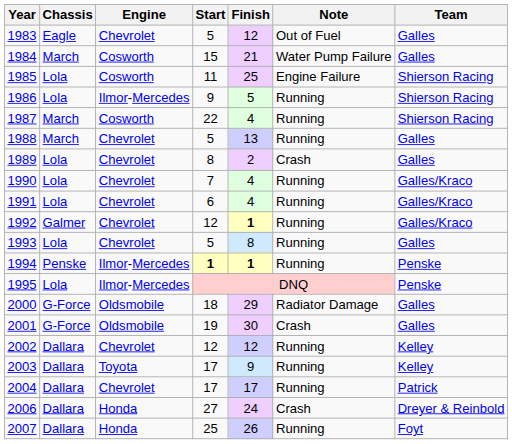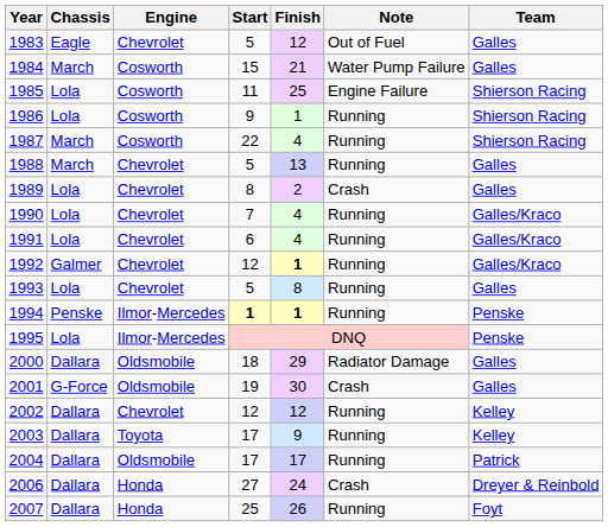 <table class="wikitable" style="font-size: 95%;">
 <tr>
 <th>Year</th>
 <th>Chassis</th>
 <th>Engine</th>
 <th>Start</th>
 <th>Finish</th>
 <th>Note</th>
 <th>Team</th>
 </tr>
 <tr>
 <td><a href='#'>1983</a></td>
 <td><a href='#'>Eagle</a></td>
 <td><a href='#'>Chevrolet</a></td>
 <td align=center>5</td>
 <td align=center style="background:#EFCFFF;">12</td>
 <td>Out of Fuel</td>
 <td><a href='#'>Galles</a></td>
 </tr>
 <tr>
 <td><a href='#'>1984</a></td>
 <td><a href='#'>March</a></td>
 <td><a href='#'>Cosworth</a></td>
 <td align=center>15</td>
 <td align=center style="background:#EFCFFF;">21</td>
 <td>Water Pump Failure</td>
 <td><a href='#'>Galles</a></td>
 </tr>
 <tr>
 <td><a href='#'>1985</a></td>
 <td><a href='#'>Lola</a></td>
 <td><a href='#'>Cosworth</a></td>
 <td align=center>11</td>
 <td align=center style="background:#EFCFFF;">25</td>
 <td>Engine Failure</td>
 <td><a href='#'>Shierson Racing</a></td>
 </tr>
 <tr>
 <td><a href='#'>1986</a></td>
 <td><a href='#'>Lola</a></td>
-<td><a href='#'>Ilmor</a>-<a href='#'>Mercedes</a></td>
+<td><a href='#'>Cosworth</a></td>
 <td align=center>9</td>
-<td align=center style="background:#DFFFDF;">5</td>
+<td align=center style="background:#DFFFDF;">1</td>
 <td>Running</td>
 <td><a href='#'>Shierson Racing</a></td>
 </tr>
 <tr>
 <td><a href='#'>1987</a></td>
 <td><a href='#'>March</a></td>
 <td><a href='#'>Cosworth</a></td>
 <td align=center>22</td>
 <td align=center style="background:#DFFFDF;">4</td>
 <td>Running</td>
 <td><a href='#'>Shierson Racing</a></td>
 </tr>
 <tr>
 <td><a href='#'>1988</a></td>
 <td><a href='#'>March</a></td>
 <td><a href='#'>Chevrolet</a></td>
 <td align=center>5</td>
 <td align=center style="background:#CFCFFF;">13</td>
 <td>Running</td>
 <td><a href='#'>Galles</a></td>
 </tr>
 <tr>
 <td><a href='#'>1989</a></td>
 <td><a href='#'>Lola</a></td>
 <td><a href='#'>Chevrolet</a></td>
 <td align=center>8</td>
 <td align=center style="background:#EFCFFF;">2</td>
 <td>Crash</td>
 <td><a href='#'>Galles</a></td>
 </tr>
 <tr>
 <td><a href='#'>1990</a></td>
 <td><a href='#'>Lola</a></td>
 <td><a href='#'>Chevrolet</a></td>
 <td align=center>7</td>
 <td align=center style="background:#DFFFDF;">4</td>
 <td>Running</td>
 <td><a href='#'>Galles/Kraco</a></td>
 </tr>
 <tr>
 <td><a href='#'>1991</a></td>
 <td><a href='#'>Lola</a></td>
 <td><a href='#'>Chevrolet</a></td>
 <td align=center>6</td>
 <td align=center style="background:#DFFFDF;">4</td>
 <td>Running</td>
 <td><a href='#'>Galles/Kraco</a></td>
 </tr>
 <tr>
 <td><a href='#'>1992</a></td>
 <td><a href='#'>Galmer</a></td>
 <td><a href='#'>Chevrolet</a></td>
 <td align=center>12</td>
 <td align=center style="background:#FFFFBF;"><strong>1</strong></td>
 <td>Running</td>
 <td><a href='#'>Galles/Kraco</a></td>
 </tr>
 <tr>
 <td><a href='#'>1993</a></td>
 <td><a href='#'>Lola</a></td>
 <td><a href='#'>Chevrolet</a></td>
 <td align=center>5</td>
 <td align=center style="background:#CFEAFF;">8</td>
 <td>Running</td>
 <td><a href='#'>Galles</a></td>
 </tr>
 <tr>
 <td><a href='#'>1994</a></td>
 <td><a href='#'>Penske</a></td>
 <td><a href='#'>Ilmor</a>-<a href='#'>Mercedes</a></td>
 <td align=center style="background:#FFFFBF;"><strong>1</strong></td>
 <td align=center style="background:#FFFFBF;"><strong>1</strong></td>
 <td>Running</td>
 <td><a href='#'>Penske</a></td>
 </tr>
 <tr>
 <td><a href='#'>1995</a></td>
 <td><a href='#'>Lola</a></td>
 <td><a href='#'>Ilmor</a>-<a href='#'>Mercedes</a></td>
 <td align=center colspan=3 style="background:#FFCFCF;">DNQ</td>
 <td><a href='#'>Penske</a></td>
 </tr>
 <tr>
 <td><a href='#'>2000</a></td>
-<td><a href='#'>G-Force</a></td>
+<td><a href='#'>Dallara</a></td>
 <td><a href='#'>Oldsmobile</a></td>
 <td align=center>18</td>
 <td align=center style="background:#EFCFFF;">29</td>
 <td>Radiator Damage</td>
 <td><a href='#'>Galles</a></td>
 </tr>
 <tr>
 <td><a href='#'>2001</a></td>
 <td><a href='#'>G-Force</a></td>
 <td><a href='#'>Oldsmobile</a></td>
 <td align=center>19</td>
 <td align=center style="background:#EFCFFF;">30</td>
 <td>Crash</td>
 <td><a href='#'>Galles</a></td>
 </tr>
 <tr>
 <td><a href='#'>2002</a></td>
 <td><a href='#'>Dallara</a></td>
 <td><a href='#'>Chevrolet</a></td>
 <td align=center>12</td>
 <td align=center style="background:#CFCFFF;">12</td>
 <td>Running</td>
 <td><a href='#'>Kelley</a></td>
 </tr>
 <tr>
 <td><a href='#'>2003</a></td>
 <td><a href='#'>Dallara</a></td>
 <td><a href='#'>Toyota</a></td>
 <td align=center>17</td>
 <td align=center style="background:#CFEAFF;">9</td>
 <td>Running</td>
 <td><a href='#'>Kelley</a></td>
 </tr>
 <tr>
 <td><a href='#'>2004</a></td>
 <td><a href='#'>Dallara</a></td>
-<td><a href='#'>Chevrolet</a></td>
+<td><a href='#'>Oldsmobile</a></td>
 <td align=center>17</td>
 <td align=center style="background:#CFCFFF;">17</td>
 <td>Running</td>
 <td><a href='#'>Patrick</a></td>
 </tr>
 <tr>
 <td><a href='#'>2006</a></td>
 <td><a href='#'>Dallara</a></td>
 <td><a href='#'>Honda</a></td>
 <td align=center>27</td>
 <td align=center style="background:#EFCFFF;">24</td>
 <td>Crash</td>
 <td><a href='#'>Dreyer & Reinbold</a></td>
 </tr>
 <tr>
 <td><a href='#'>2007</a></td>
 <td><a href='#'>Dallara</a></td>
 <td><a href='#'>Honda</a></td>
 <td align=center>25</td>
 <td align=center style="background:#CFCFFF;">26</td>
 <td>Running</td>
 <td><a href='#'>Foyt</a></td>
 </tr>
 </table>
